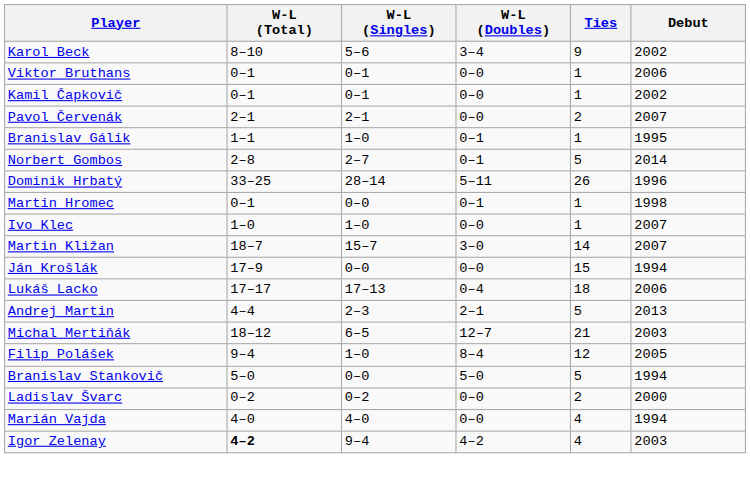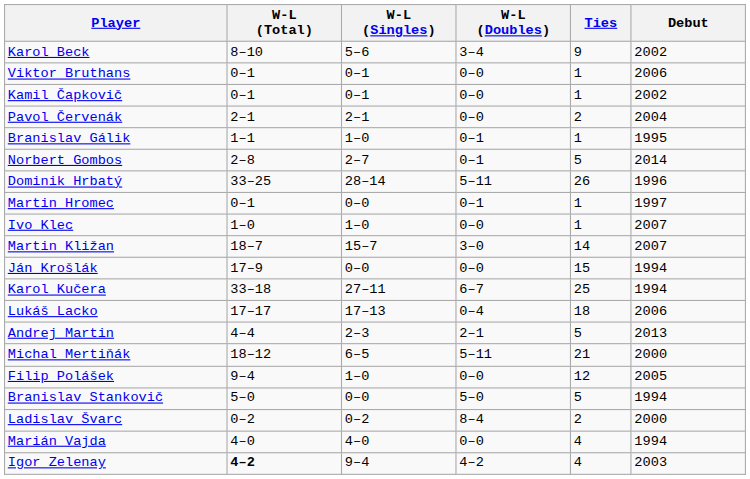 <table class="wikitable sortable" style=font-size:97%>
 <tr>
 <th width=200><a href='#'>Player</a></th>
 <th width=100>W-L<br>(Total)</th>
 <th width=100>W-L<br>(<a href='#'>Singles</a>)</th>
 <th width=100>W-L<br>(<a href='#'>Doubles</a>)</th>
 <th width=50><a href='#'>Ties</a></th>
 <th width=100>Debut</th>
 </tr>
 <tr>
 <td><a href='#'>Karol Beck</a></td>
 <td>8–10</td>
 <td>5–6</td>
 <td>3–4</td>
 <td>9</td>
 <td>2002</td>
 </tr>
 <tr>
 <td><a href='#'>Viktor Bruthans</a></td>
 <td>0–1</td>
 <td>0–1</td>
 <td>0–0</td>
 <td>1</td>
 <td>2006</td>
 </tr>
 <tr>
 <td><a href='#'>Kamil Čapkovič</a></td>
 <td>0–1</td>
 <td>0–1</td>
 <td>0–0</td>
 <td>1</td>
 <td>2002</td>
 </tr>
 <tr>
 <td><a href='#'>Pavol Červenák</a></td>
 <td>2–1</td>
 <td>2–1</td>
 <td>0–0</td>
 <td>2</td>
-<td>2007</td>
+<td>2004</td>
 </tr>
 <tr>
 <td><a href='#'>Branislav Gálik</a></td>
 <td>1–1</td>
 <td>1–0</td>
 <td>0–1</td>
 <td>1</td>
 <td>1995</td>
 </tr>
 <tr>
 <td><a href='#'>Norbert Gombos</a></td>
 <td>2–8</td>
 <td>2–7</td>
 <td>0–1</td>
 <td>5</td>
 <td>2014</td>
 </tr>
 <tr>
 <td><a href='#'>Dominik Hrbatý</a></td>
 <td>33–25</td>
 <td>28–14</td>
 <td>5–11</td>
 <td>26</td>
 <td>1996</td>
 </tr>
 <tr>
 <td><a href='#'>Martin Hromec</a></td>
 <td>0–1</td>
 <td>0–0</td>
 <td>0–1</td>
 <td>1</td>
-<td>1998</td>
+<td>1997</td>
 </tr>
 <tr>
 <td><a href='#'>Ivo Klec</a></td>
 <td>1–0</td>
 <td>1–0</td>
 <td>0–0</td>
 <td>1</td>
 <td>2007</td>
 </tr>
 <tr>
 <td><a href='#'>Martin Kližan</a></td>
 <td>18–7</td>
 <td>15–7</td>
 <td>3–0</td>
 <td>14</td>
 <td>2007</td>
 </tr>
 <tr>
 <td><a href='#'>Ján Krošlák</a></td>
 <td>17–9</td>
 <td>0–0</td>
 <td>0–0</td>
 <td>15</td>
 <td>1994</td>
 </tr>
 <tr>
+<td><a href='#'>Karol Kučera</a></td>
+<td>33–18</td>
+<td>27–11</td>
+<td>6–7</td>
+<td>25</td>
+<td>1994</td>
+</tr>
+<tr>
 <td><a href='#'>Lukáš Lacko</a></td>
 <td>17–17</td>
 <td>17–13</td>
 <td>0–4</td>
 <td>18</td>
 <td>2006</td>
 </tr>
 <tr>
 <td><a href='#'>Andrej Martin</a></td>
 <td>4–4</td>
 <td>2–3</td>
 <td>2–1</td>
 <td>5</td>
 <td>2013</td>
 </tr>
 <tr>
 <td><a href='#'>Michal Mertiňák</a></td>
 <td>18–12</td>
 <td>6–5</td>
-<td>12–7</td>
+<td>5–11</td>
 <td>21</td>
-<td>2003</td>
+<td>2000</td>
 </tr>
 <tr>
 <td><a href='#'>Filip Polášek</a></td>
 <td>9–4</td>
 <td>1–0</td>
-<td>8–4</td>
+<td>0–0</td>
 <td>12</td>
 <td>2005</td>
 </tr>
 <tr>
 <td><a href='#'>Branislav Stankovič</a></td>
 <td>5–0</td>
 <td>0–0</td>
 <td>5–0</td>
 <td>5</td>
 <td>1994</td>
 </tr>
 <tr>
 <td><a href='#'>Ladislav Švarc</a></td>
 <td>0–2</td>
 <td>0–2</td>
-<td>0–0</td>
+<td>8–4</td>
 <td>2</td>
 <td>2000</td>
 </tr>
 <tr>
 <td><a href='#'>Marián Vajda</a></td>
 <td>4–0</td>
 <td>4–0</td>
 <td>0–0</td>
 <td>4</td>
 <td>1994</td>
 </tr>
 <tr>
 <td><a href='#'>Igor Zelenay</a></td>
 <td><strong>4–2</strong></td>
 <td>9–4</td>
 <td>4–2</td>
 <td>4</td>
 <td>2003</td>
 </tr>
 </table>
